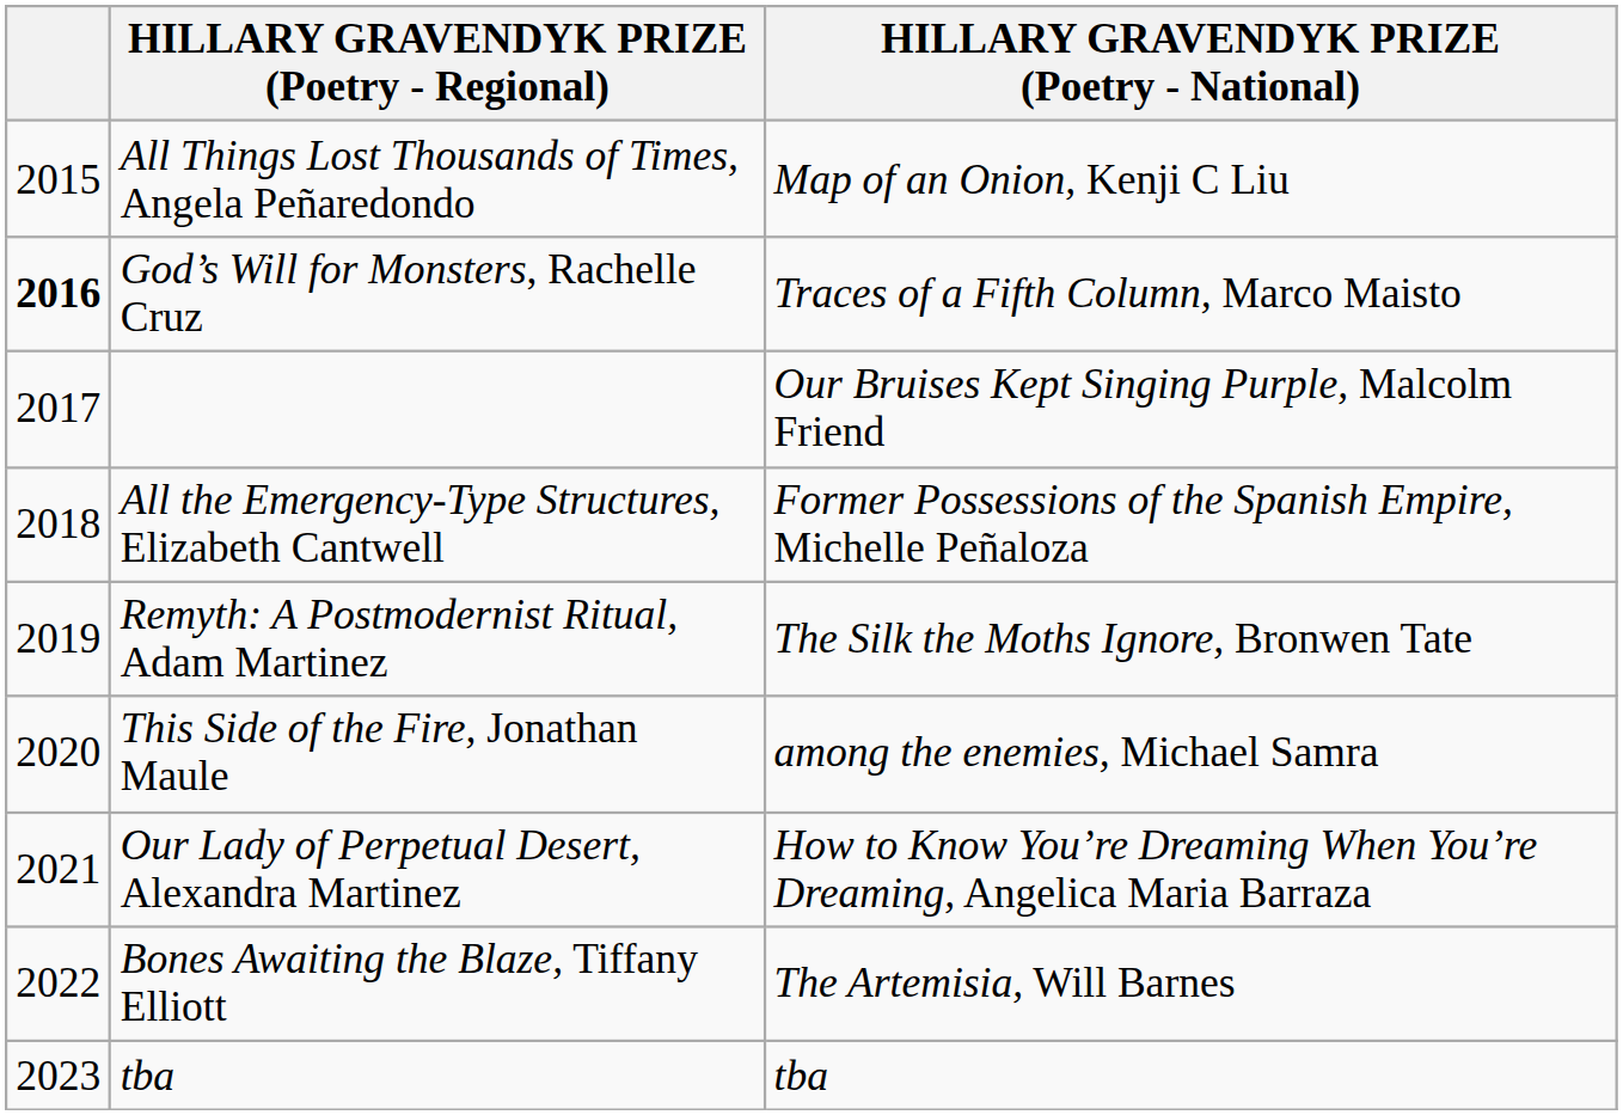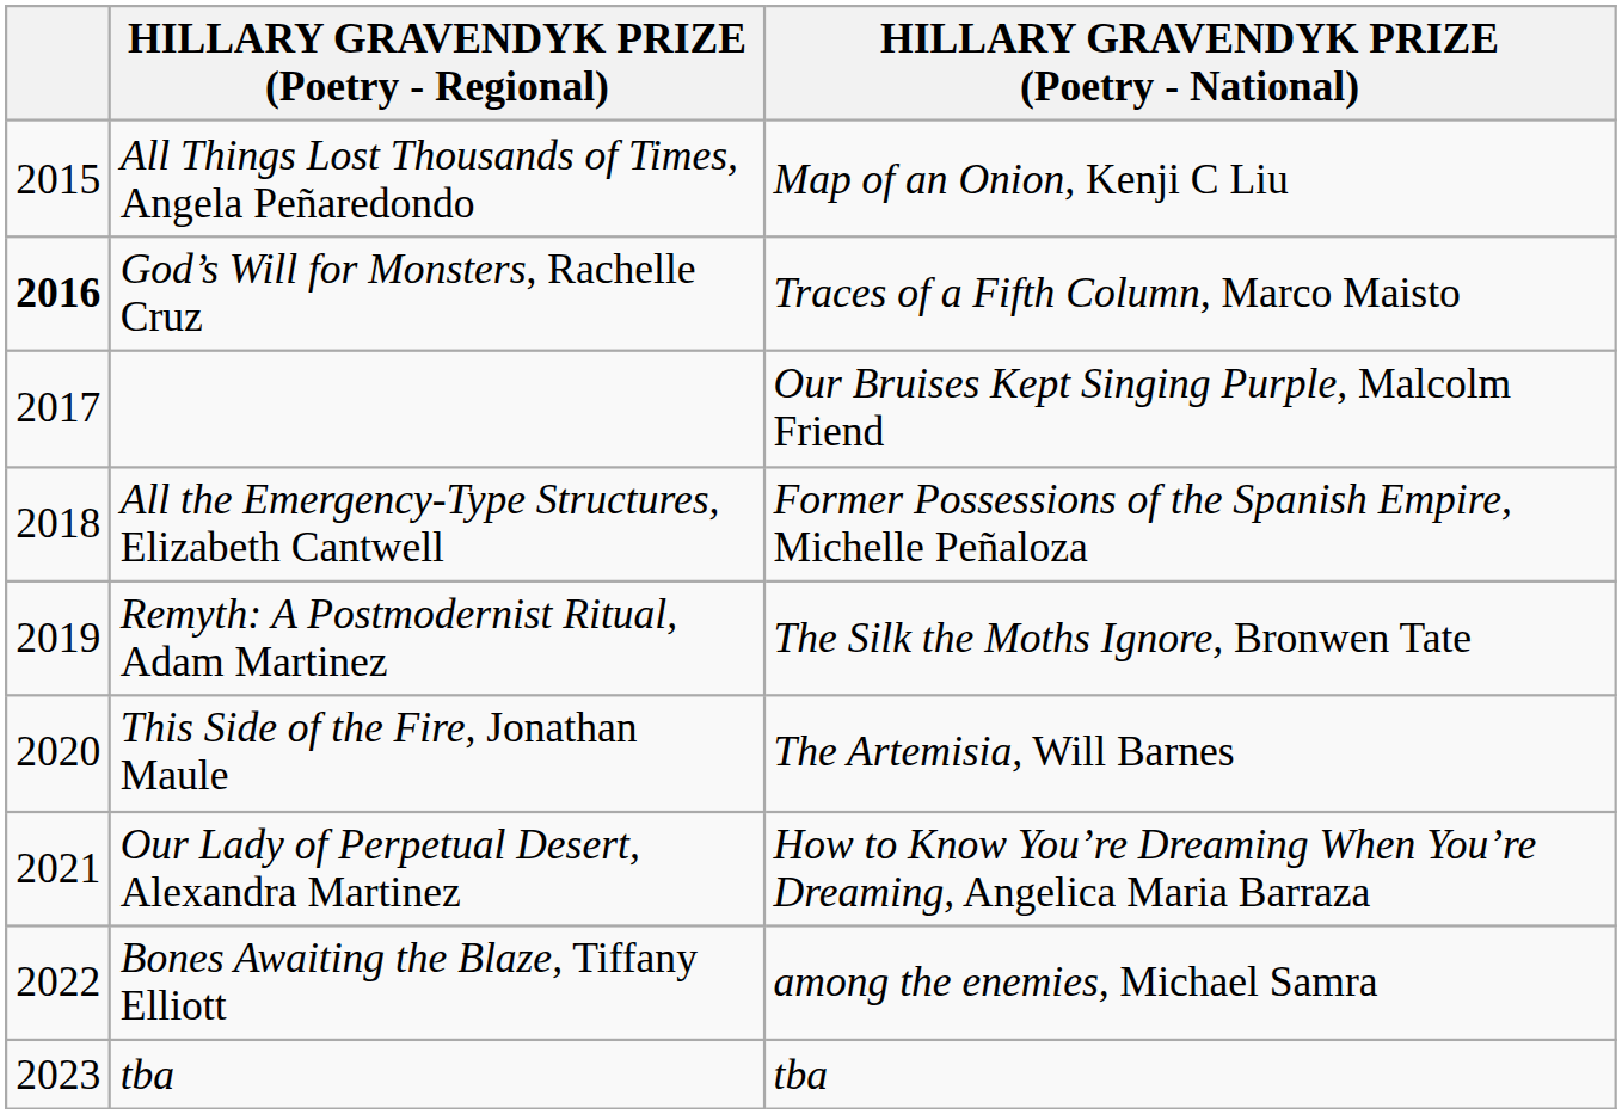 <table class="wikitable">
 <tr>
 <th></th>
 <th>HILLARY GRAVENDYK PRIZE<br>(Poetry - Regional)</th>
 <th>HILLARY GRAVENDYK PRIZE<br>(Poetry - National)</th>
 </tr>
 <tr>
 <td>2015</td>
 <td><em>All Things Lost Thousands of Times,</em> Angela Peñaredondo</td>
 <td><em>Map of an Onion,</em> Kenji C Liu</td>
 </tr>
 <tr>
 <td><strong>2016</strong></td>
 <td><em>God’s Will for Monsters</em>, Rachelle Cruz</td>
 <td><em>Traces of a Fifth Column,</em> Marco Maisto</td>
 </tr>
 <tr>
 <td>2017</td>
 <td></td>
 <td><em>Our Bruises Kept Singing Purple,</em> Malcolm Friend</td>
 </tr>
 <tr>
 <td>2018</td>
 <td><em>All the Emergency-Type Structures,</em> Elizabeth Cantwell</td>
 <td><em>Former Possessions of the Spanish Empire,</em> Michelle Peñaloza</td>
 </tr>
 <tr>
 <td>2019</td>
 <td><em>Remyth: A Postmodernist Ritual,</em> Adam Martinez</td>
 <td><em>The Silk the Moths Ignore,</em> Bronwen Tate</td>
 </tr>
 <tr>
 <td>2020</td>
 <td><em>This Side of the Fire,</em> Jonathan Maule</td>
-<td><em>among the enemies,</em> Michael Samra</td>
+<td><em>The Artemisia,</em> Will Barnes</td>
 </tr>
 <tr>
 <td>2021</td>
 <td><em>Our Lady of Perpetual Desert,</em> Alexandra Martinez</td>
 <td><em>How to Know You’re Dreaming When You’re Dreaming,</em> Angelica Maria Barraza</td>
 </tr>
 <tr>
 <td>2022</td>
 <td><em>Bones Awaiting the Blaze,</em> Tiffany Elliott</td>
-<td><em>The Artemisia,</em> Will Barnes</td>
+<td><em>among the enemies,</em> Michael Samra</td>
 </tr>
 <tr>
 <td>2023</td>
 <td><em>tba</em></td>
 <td><em>tba</em></td>
 </tr>
 </table>
